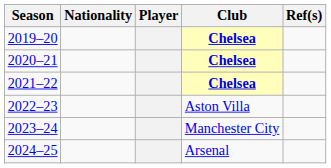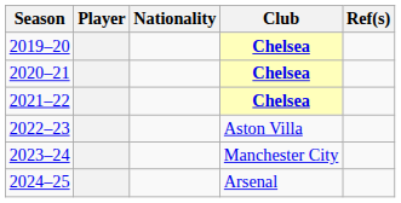 <table class="wikitable sortable plainrowheaders">
 <tr>
 <th scope="col">Season</th>
+<th scope="col">Player</th>
 <th scope="col">Nationality</th>
-<th scope="col">Player</th>
 <th scope="col">Club</th>
 <th scope="col" class="unsortable">Ref(s)</th>
 </tr>
 <tr>
 <td><a href='#'>2019–20</a></td>
+<th scope="row"></th>
 <td></td>
-<th scope="row"></th>
 <th scope="row" style="background:#ffb"><a href='#'>Chelsea</a></th>
 <td style="text-align:center"></td>
 </tr>
 <tr>
 <td><a href='#'>2020–21</a></td>
+<th scope="row"></th>
 <td></td>
-<th scope="row"></th>
 <th scope="row" style="background:#ffb"><a href='#'>Chelsea</a></th>
 <td style="text-align:center"></td>
 </tr>
 <tr>
 <td><a href='#'>2021–22</a></td>
+<th scope="row"></th>
 <td></td>
-<th scope="row"></th>
 <th scope="row" style="background:#ffb"><a href='#'>Chelsea</a></th>
 <td style="text-align:center"></td>
 </tr>
 <tr>
 <td><a href='#'>2022–23</a></td>
+<th scope="row"></th>
 <td></td>
-<th scope="row"></th>
 <td><a href='#'>Aston Villa</a></td>
 <td style="text-align:center"></td>
 </tr>
 <tr>
 <td><a href='#'>2023–24</a></td>
+<th scope="row"></th>
 <td></td>
-<th scope="row"></th>
 <td><a href='#'>Manchester City</a></td>
 <td style="text-align:center"></td>
 </tr>
 <tr>
 <td><a href='#'>2024–25</a></td>
+<th scope="row"></th>
 <td></td>
-<th scope="row"></th>
 <td><a href='#'>Arsenal</a></td>
 <td style="text-align:center"></td>
 </tr>
 </table>
